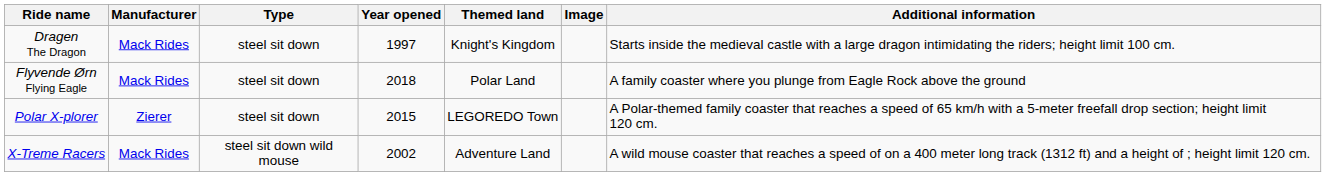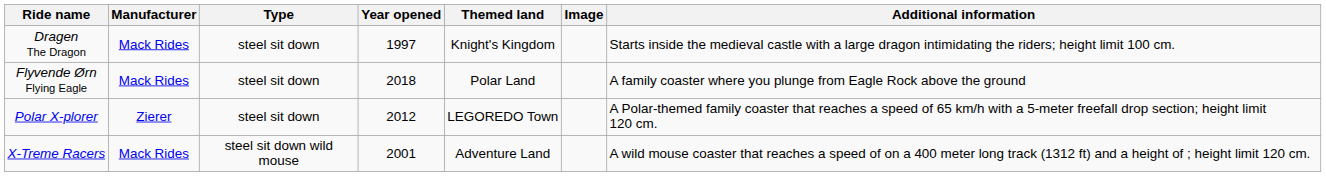 <table class="wikitable sortable" style="font-size:100%;text-align:center;">
 <tr>
 <th>Ride name</th>
 <th>Manufacturer</th>
 <th>Type</th>
 <th>Year opened</th>
 <th>Themed land</th>
 <th class="unsortable">Image</th>
 <th class="unsortable">Additional information</th>
 </tr>
 <tr>
 <td><em>Dragen</em><br><small>The Dragon</small></td>
 <td><a href='#'>Mack Rides</a></td>
 <td>steel sit down</td>
 <td>1997</td>
 <td>Knight's Kingdom</td>
 <td></td>
 <td style="text-align:left;">Starts inside the medieval castle with a large dragon intimidating the riders; height limit 100 cm.</td>
 </tr>
 <tr>
 <td><em>Flyvende Ørn</em><br><small>Flying Eagle</small></td>
 <td><a href='#'>Mack Rides</a></td>
 <td>steel sit down</td>
 <td>2018</td>
 <td>Polar Land</td>
 <td></td>
 <td style="text-align:left;">A family coaster where you plunge from Eagle Rock  above the ground </td>
 </tr>
 <tr>
 <td><em><a href='#'>Polar X-plorer</a></em></td>
 <td><a href='#'>Zierer</a></td>
 <td>steel sit down</td>
-<td>2015</td>
+<td>2012</td>
 <td>LEGOREDO Town</td>
 <td></td>
 <td style="text-align:left;">A Polar-themed family coaster that reaches a speed of 65 km/h with a 5-meter freefall drop section; height limit 120 cm.</td>
 </tr>
 <tr>
 <td><a href='#'><em>X-Treme Racers</em></a></td>
 <td><a href='#'>Mack Rides</a></td>
 <td>steel sit down wild mouse</td>
-<td>2002</td>
+<td>2001</td>
 <td>Adventure Land</td>
 <td></td>
 <td style="text-align:left;">A wild mouse coaster that reaches a speed of  on a 400 meter long track (1312 ft) and a height of ; height limit 120 cm.</td>
 </tr>
 </table>
